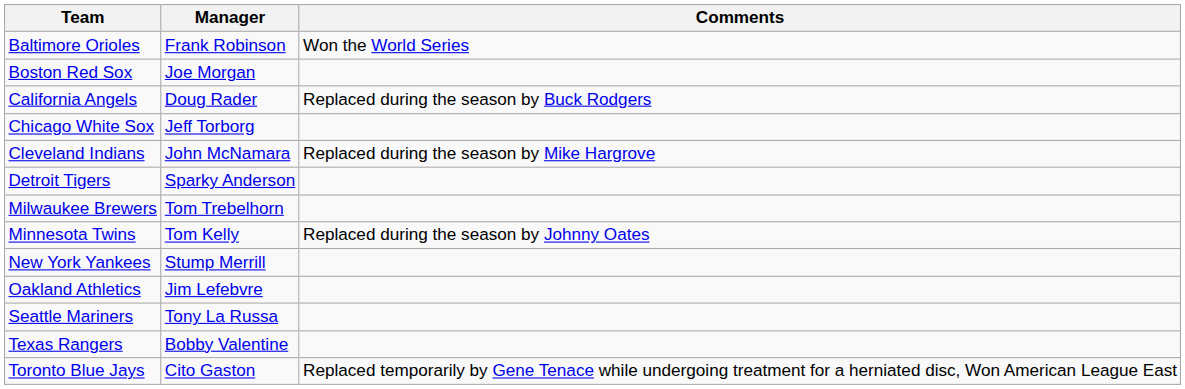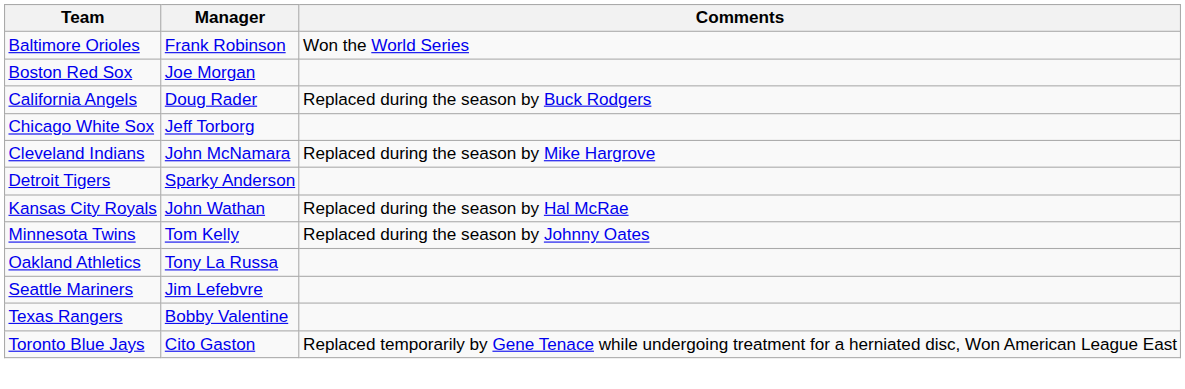 <table class="wikitable">
 <tr>
 <th bgcolor="#DDDDFF">Team</th>
 <th bgcolor="#DDDDFF">Manager</th>
 <th bgcolor="#DDDDFF">Comments</th>
 </tr>
 <tr>
 <td><a href='#'>Baltimore Orioles</a></td>
 <td><a href='#'>Frank Robinson</a></td>
 <td>Won the <a href='#'>World Series</a></td>
 </tr>
 <tr>
 <td><a href='#'>Boston Red Sox</a></td>
 <td><a href='#'>Joe Morgan</a></td>
 <td></td>
 </tr>
 <tr>
 <td><a href='#'>California Angels</a></td>
 <td><a href='#'>Doug Rader</a></td>
 <td>Replaced during the season by <a href='#'>Buck Rodgers</a></td>
 </tr>
 <tr>
 <td><a href='#'>Chicago White Sox</a></td>
 <td><a href='#'>Jeff Torborg</a></td>
 <td></td>
 </tr>
 <tr>
 <td><a href='#'>Cleveland Indians</a></td>
 <td><a href='#'>John McNamara</a></td>
 <td>Replaced during the season by <a href='#'>Mike Hargrove</a></td>
 </tr>
 <tr>
 <td><a href='#'>Detroit Tigers</a></td>
 <td><a href='#'>Sparky Anderson</a></td>
 <td></td>
 </tr>
 <tr>
-<td><a href='#'>Milwaukee Brewers</a></td>
-<td><a href='#'>Tom Trebelhorn</a></td>
-<td></td>
+<td><a href='#'>Kansas City Royals</a></td>
+<td><a href='#'>John Wathan</a></td>
+<td>Replaced during the season by <a href='#'>Hal McRae</a></td>
 </tr>
 <tr>
 <td><a href='#'>Minnesota Twins</a></td>
 <td><a href='#'>Tom Kelly</a></td>
 <td>Replaced during the season by <a href='#'>Johnny Oates</a></td>
 </tr>
 <tr>
-<td><a href='#'>New York Yankees</a></td>
-<td><a href='#'>Stump Merrill</a></td>
-<td></td>
-</tr>
-<tr>
 <td><a href='#'>Oakland Athletics</a></td>
-<td><a href='#'>Jim Lefebvre</a></td>
+<td><a href='#'>Tony La Russa</a></td>
 <td></td>
 </tr>
 <tr>
 <td><a href='#'>Seattle Mariners</a></td>
-<td><a href='#'>Tony La Russa</a></td>
+<td><a href='#'>Jim Lefebvre</a></td>
 <td></td>
 </tr>
 <tr>
 <td><a href='#'>Texas Rangers</a></td>
 <td><a href='#'>Bobby Valentine</a></td>
 <td></td>
 </tr>
 <tr>
 <td><a href='#'>Toronto Blue Jays</a></td>
 <td><a href='#'>Cito Gaston</a></td>
 <td>Replaced temporarily by <a href='#'>Gene Tenace</a> while undergoing treatment for a herniated disc, Won American League East</td>
 </tr>
 </table>
